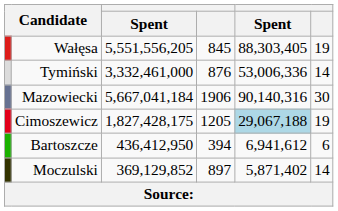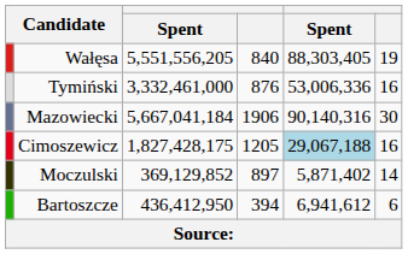 <table class="wikitable sortable" style="text-align:right">
 <tr>
 <th colspan=2 rowspan=2>Candidate</th>
 <th colspan=2></th>
 <th colspan=2></th>
 </tr>
 <tr>
 <th align=center>Spent</th>
 <th align=center></th>
 <th align=center>Spent</th>
 <th align=center></th>
 </tr>
 <tr>
 <td style="background: #DD1D1A"></td>
 <td>Wałęsa</td>
 <td>5,551,556,205</td>
-<td>845</td>
+<td>840</td>
 <td>88,303,405</td>
 <td>19</td>
 </tr>
 <tr>
 <td style="background: #DCDCDC"></td>
 <td>Tymiński</td>
 <td>3,332,461,000</td>
 <td>876</td>
 <td>53,006,336</td>
-<td>14</td>
+<td>16</td>
 </tr>
 <tr>
 <td style="background: #667191"></td>
 <td>Mazowiecki</td>
 <td>5,667,041,184</td>
 <td>1906</td>
 <td>90,140,316</td>
 <td>30</td>
 </tr>
 <tr>
 <td style="background: #E2001A"></td>
 <td>Cimoszewicz</td>
 <td>1,827,428,175</td>
 <td>1205</td>
 <td style="background: lightblue;">29,067,188</td>
-<td>19</td>
+<td>16</td>
+</tr>
+<tr>
+<td style="background: #333300"></td>
+<td>Moczulski</td>
+<td>369,129,852</td>
+<td>897</td>
+<td>5,871,402</td>
+<td>14</td>
 </tr>
 <tr>
 <td style="background: #1BB100"></td>
 <td>Bartoszcze</td>
 <td>436,412,950</td>
 <td>394</td>
 <td>6,941,612</td>
 <td>6</td>
 </tr>
 <tr>
-<td style="background: #333300"></td>
-<td>Moczulski</td>
-<td>369,129,852</td>
-<td>897</td>
-<td>5,871,402</td>
-<td>14</td>
-</tr>
-<tr>
 <th colspan=6>Source:</th>
 </tr>
 </table>
